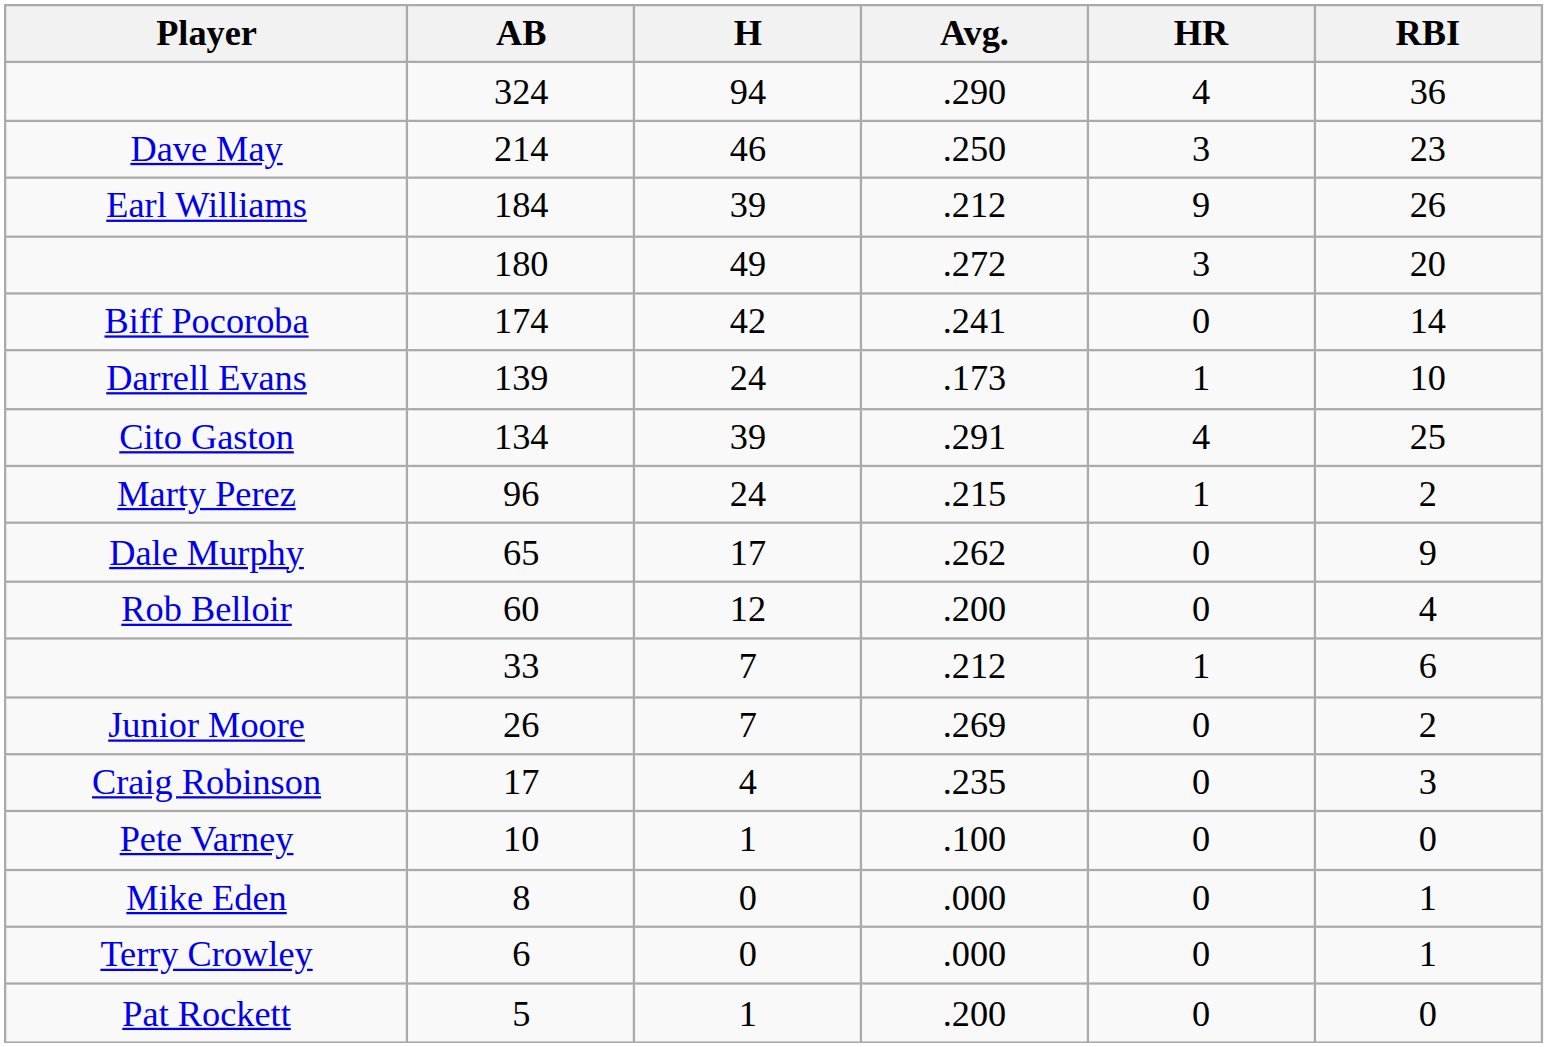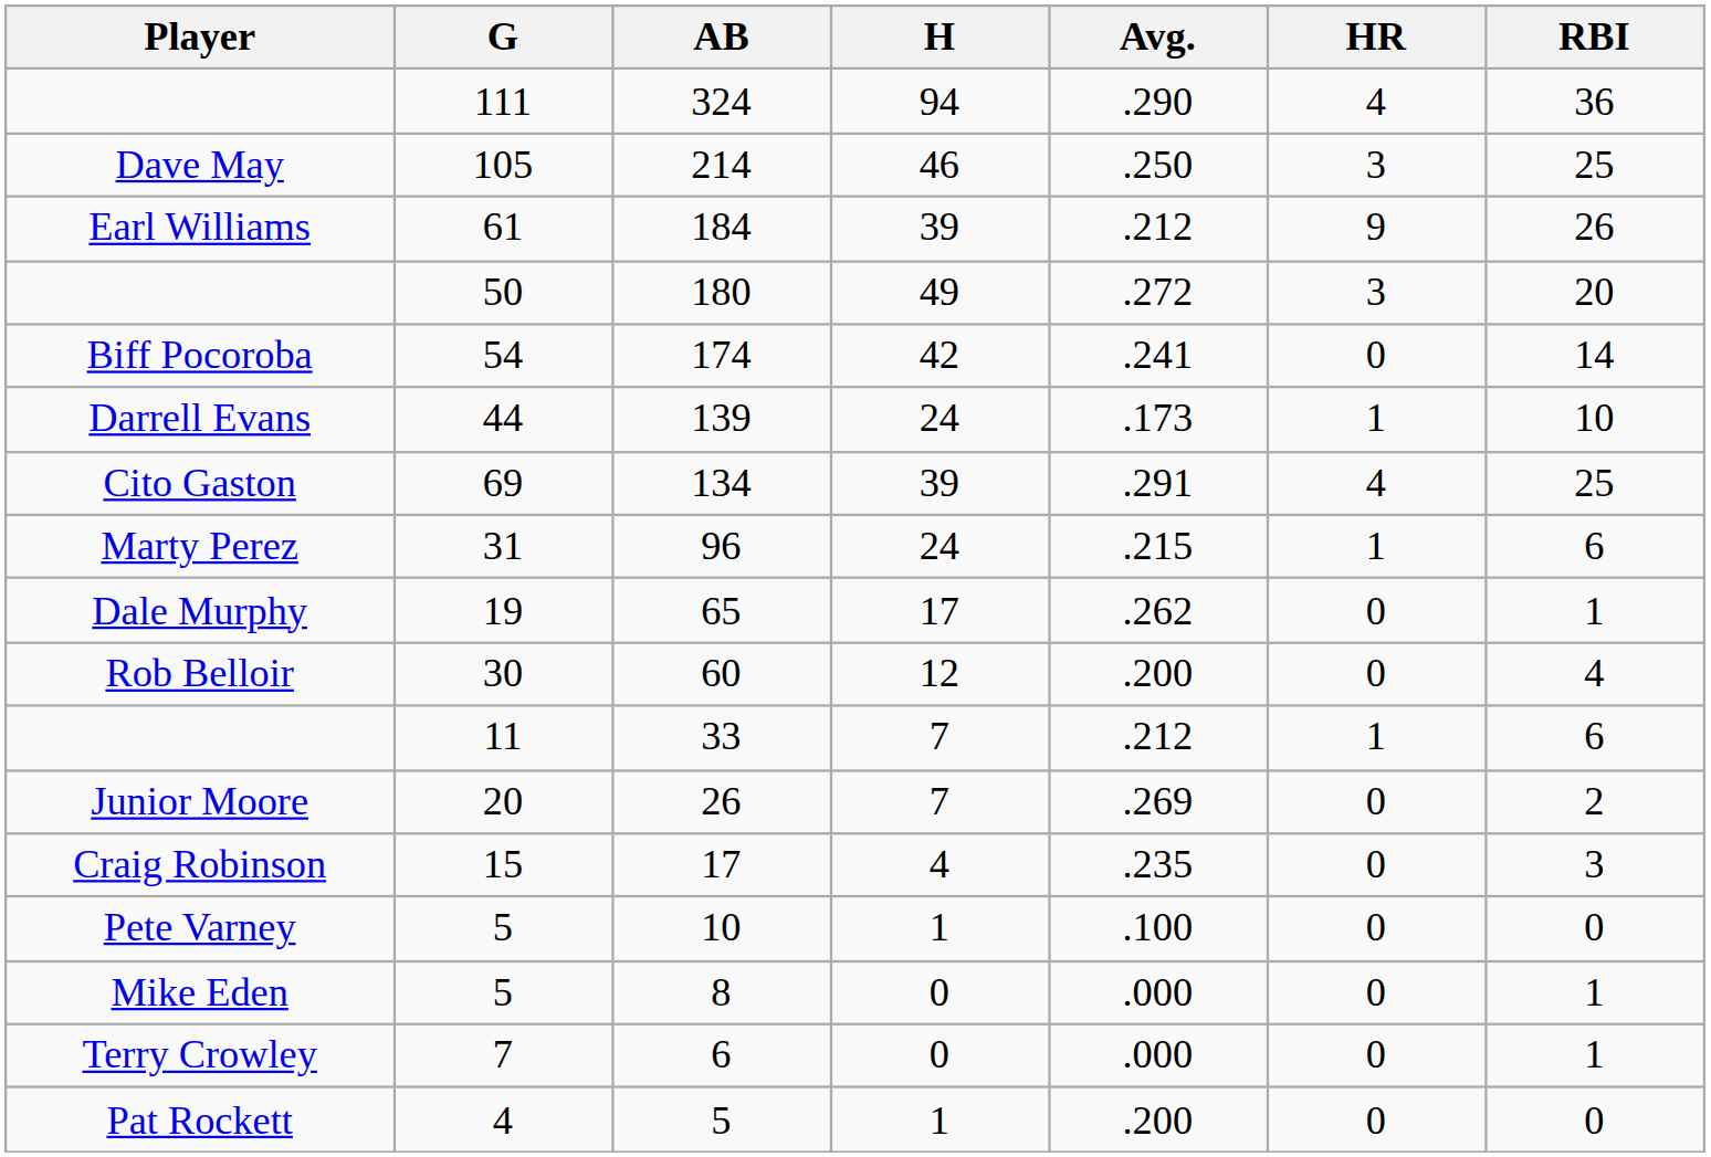 <table class="wikitable sortable">
 <tr>
 <th bgcolor="#DDDDFF" width="16%">Player</th>
+<th bgcolor="#DDDDFF" width="9%">G</th>
 <th bgcolor="#DDDDFF" width="9%">AB</th>
 <th bgcolor="#DDDDFF" width="9%">H</th>
 <th bgcolor="#DDDDFF" width="9%">Avg.</th>
 <th bgcolor="#DDDDFF" width="9%">HR</th>
 <th bgcolor="#DDDDFF" width="9%">RBI</th>
 </tr>
 <tr align="center">
 <td></td>
+<td>111</td>
 <td>324</td>
 <td>94</td>
 <td>.290</td>
 <td>4</td>
 <td>36</td>
 </tr>
 <tr align="center">
 <td><a href='#'>Dave May</a></td>
+<td>105</td>
 <td>214</td>
 <td>46</td>
 <td>.250</td>
 <td>3</td>
-<td>23</td>
+<td>25</td>
 </tr>
 <tr align=center>
 <td><a href='#'>Earl Williams</a></td>
+<td>61</td>
 <td>184</td>
 <td>39</td>
 <td>.212</td>
 <td>9</td>
 <td>26</td>
 </tr>
 <tr align=center>
 <td></td>
+<td>50</td>
 <td>180</td>
 <td>49</td>
 <td>.272</td>
 <td>3</td>
 <td>20</td>
 </tr>
 <tr align="center">
 <td><a href='#'>Biff Pocoroba</a></td>
+<td>54</td>
 <td>174</td>
 <td>42</td>
 <td>.241</td>
 <td>0</td>
 <td>14</td>
 </tr>
 <tr align=center>
 <td><a href='#'>Darrell Evans</a></td>
+<td>44</td>
 <td>139</td>
 <td>24</td>
 <td>.173</td>
 <td>1</td>
 <td>10</td>
 </tr>
 <tr align=center>
 <td><a href='#'>Cito Gaston</a></td>
+<td>69</td>
 <td>134</td>
 <td>39</td>
 <td>.291</td>
 <td>4</td>
 <td>25</td>
 </tr>
 <tr align=center>
 <td><a href='#'>Marty Perez</a></td>
+<td>31</td>
 <td>96</td>
 <td>24</td>
 <td>.215</td>
 <td>1</td>
-<td>2</td>
+<td>6</td>
 </tr>
 <tr align=center>
 <td><a href='#'>Dale Murphy</a></td>
+<td>19</td>
 <td>65</td>
 <td>17</td>
 <td>.262</td>
 <td>0</td>
-<td>9</td>
+<td>1</td>
 </tr>
 <tr align=center>
 <td><a href='#'>Rob Belloir</a></td>
+<td>30</td>
 <td>60</td>
 <td>12</td>
 <td>.200</td>
 <td>0</td>
 <td>4</td>
 </tr>
 <tr align=center>
 <td></td>
+<td>11</td>
 <td>33</td>
 <td>7</td>
 <td>.212</td>
 <td>1</td>
 <td>6</td>
 </tr>
 <tr align="center">
 <td><a href='#'>Junior Moore</a></td>
+<td>20</td>
 <td>26</td>
 <td>7</td>
 <td>.269</td>
 <td>0</td>
 <td>2</td>
 </tr>
 <tr align=center>
 <td><a href='#'>Craig Robinson</a></td>
+<td>15</td>
 <td>17</td>
 <td>4</td>
 <td>.235</td>
 <td>0</td>
 <td>3</td>
 </tr>
 <tr align=center>
 <td><a href='#'>Pete Varney</a></td>
+<td>5</td>
 <td>10</td>
 <td>1</td>
 <td>.100</td>
 <td>0</td>
 <td>0</td>
 </tr>
 <tr align=center>
 <td><a href='#'>Mike Eden</a></td>
+<td>5</td>
 <td>8</td>
 <td>0</td>
 <td>.000</td>
 <td>0</td>
 <td>1</td>
 </tr>
 <tr align=center>
 <td><a href='#'>Terry Crowley</a></td>
+<td>7</td>
 <td>6</td>
 <td>0</td>
 <td>.000</td>
 <td>0</td>
 <td>1</td>
 </tr>
 <tr align=center>
 <td><a href='#'>Pat Rockett</a></td>
+<td>4</td>
 <td>5</td>
 <td>1</td>
 <td>.200</td>
 <td>0</td>
 <td>0</td>
 </tr>
 </table>
